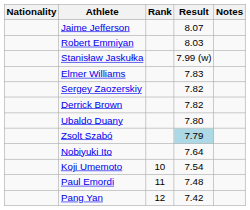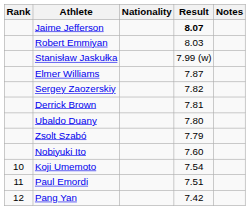 <table class="wikitable sortable" style="text-align:center">
 <tr>
+<th>Rank</th>
+<th>Athlete</th>
 <th>Nationality</th>
-<th>Athlete</th>
-<th>Rank</th>
 <th>Result</th>
 <th>Notes</th>
 </tr>
 <tr>
+<td></td>
+<td align=left><a href='#'>Jaime Jefferson</a></td>
 <td align=left></td>
-<td align=left><a href='#'>Jaime Jefferson</a></td>
-<td></td>
-<td>8.07</td>
+<td><strong>8.07</strong></td>
 <td></td>
 </tr>
 <tr>
+<td></td>
+<td align=left><a href='#'>Robert Emmiyan</a></td>
 <td align=left></td>
-<td align=left><a href='#'>Robert Emmiyan</a></td>
-<td></td>
 <td>8.03</td>
 <td></td>
 </tr>
 <tr>
+<td></td>
+<td align=left><a href='#'>Stanisław Jaskułka</a></td>
 <td align=left></td>
-<td align=left><a href='#'>Stanisław Jaskułka</a></td>
-<td></td>
 <td>7.99   (w)</td>
 <td></td>
 </tr>
 <tr>
+<td></td>
+<td align=left><a href='#'>Elmer Williams</a></td>
 <td align=left></td>
-<td align=left><a href='#'>Elmer Williams</a></td>
-<td></td>
-<td>7.83</td>
+<td>7.87</td>
 <td></td>
 </tr>
 <tr>
+<td></td>
+<td align=left><a href='#'>Sergey Zaozerskiy</a></td>
 <td align=left></td>
-<td align=left><a href='#'>Sergey Zaozerskiy</a></td>
-<td></td>
 <td>7.82</td>
 <td></td>
 </tr>
 <tr>
+<td></td>
+<td align=left><a href='#'>Derrick Brown</a></td>
 <td align=left></td>
-<td align=left><a href='#'>Derrick Brown</a></td>
-<td></td>
-<td>7.82</td>
+<td>7.81</td>
 <td></td>
 </tr>
 <tr>
+<td></td>
+<td align=left><a href='#'>Ubaldo Duany</a></td>
 <td align=left></td>
-<td align=left><a href='#'>Ubaldo Duany</a></td>
-<td></td>
 <td>7.80</td>
 <td></td>
 </tr>
 <tr>
+<td></td>
+<td align=left><a href='#'>Zsolt Szabó</a></td>
 <td align=left></td>
-<td align=left><a href='#'>Zsolt Szabó</a></td>
-<td></td>
-<td style="background: lightblue;">7.79</td>
+<td>7.79</td>
 <td></td>
 </tr>
 <tr>
+<td></td>
+<td align=left><a href='#'>Nobiyuki Ito</a></td>
 <td align=left></td>
-<td align=left><a href='#'>Nobiyuki Ito</a></td>
-<td></td>
-<td>7.64</td>
+<td>7.60</td>
 <td></td>
 </tr>
 <tr>
+<td>10</td>
+<td align=left><a href='#'>Koji Umemoto</a></td>
 <td align=left></td>
-<td align=left><a href='#'>Koji Umemoto</a></td>
-<td>10</td>
 <td>7.54</td>
 <td></td>
 </tr>
 <tr>
+<td>11</td>
+<td align=left><a href='#'>Paul Emordi</a></td>
 <td align=left></td>
-<td align=left><a href='#'>Paul Emordi</a></td>
-<td>11</td>
-<td>7.48</td>
+<td>7.51</td>
 <td></td>
 </tr>
 <tr>
+<td>12</td>
+<td align=left><a href='#'>Pang Yan</a></td>
 <td align=left></td>
-<td align=left><a href='#'>Pang Yan</a></td>
-<td>12</td>
 <td>7.42</td>
 <td></td>
 </tr>
 </table>
